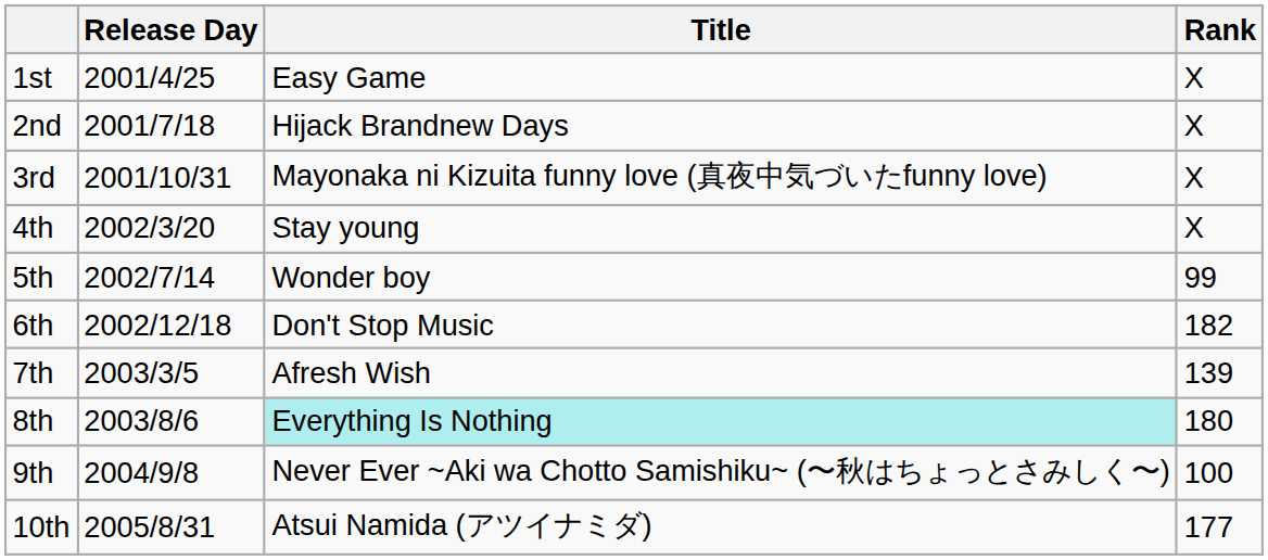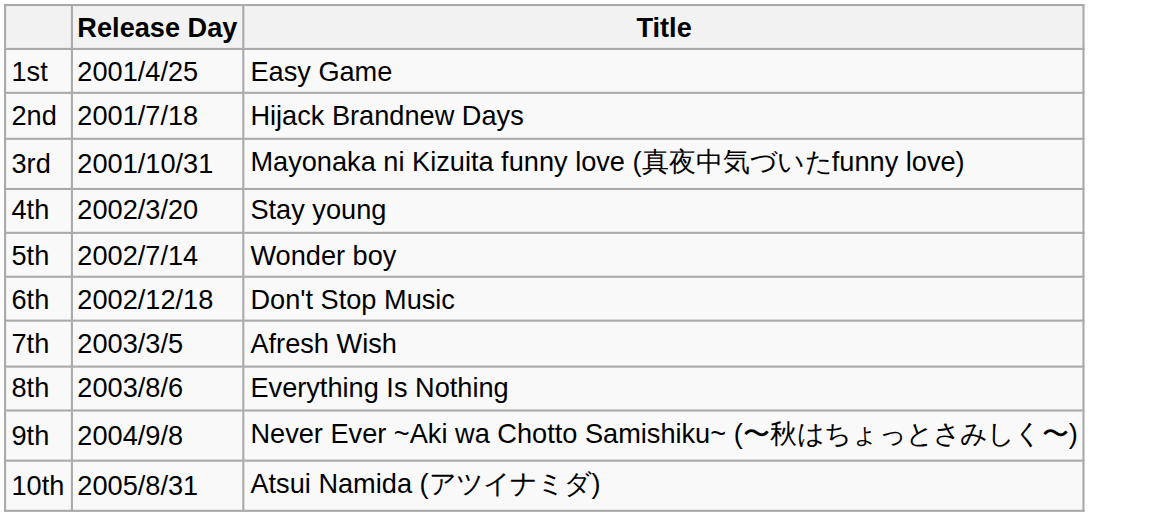 <table class=wikitable style="font-size:small">
 <tr>
 <th></th>
 <th>Release Day</th>
 <th>Title</th>
-<th>Rank</th>
 </tr>
 <tr>
 <td>1st</td>
 <td>2001/4/25</td>
 <td>Easy Game</td>
-<td>X</td>
 </tr>
 <tr>
 <td>2nd</td>
 <td>2001/7/18</td>
 <td>Hijack Brandnew Days</td>
-<td>X</td>
 </tr>
 <tr>
 <td>3rd</td>
 <td>2001/10/31</td>
 <td>Mayonaka ni Kizuita funny love (真夜中気づいたfunny love)</td>
-<td>X</td>
 </tr>
 <tr>
 <td>4th</td>
 <td>2002/3/20</td>
 <td>Stay young</td>
-<td>X</td>
 </tr>
 <tr>
 <td>5th</td>
 <td>2002/7/14</td>
 <td>Wonder boy</td>
-<td>99</td>
 </tr>
 <tr>
 <td>6th</td>
 <td>2002/12/18</td>
 <td>Don't Stop Music</td>
-<td>182</td>
 </tr>
 <tr>
 <td>7th</td>
 <td>2003/3/5</td>
 <td>Afresh Wish</td>
-<td>139 </td>
 </tr>
 <tr>
 <td>8th</td>
 <td>2003/8/6</td>
-<td style="background: paleturquoise;">Everything Is Nothing</td>
-<td>180</td>
+<td>Everything Is Nothing</td>
 </tr>
 <tr>
 <td>9th</td>
 <td>2004/9/8</td>
 <td>Never Ever ~Aki wa Chotto Samishiku~ (〜秋はちょっとさみしく〜)</td>
-<td>100</td>
 </tr>
 <tr>
 <td>10th</td>
 <td>2005/8/31</td>
 <td>Atsui Namida (アツイナミダ)</td>
-<td>177</td>
 </tr>
 </table>
